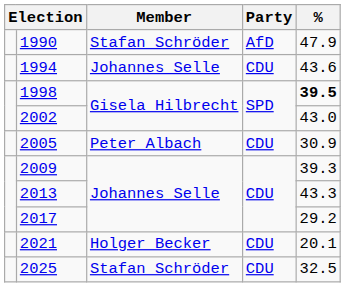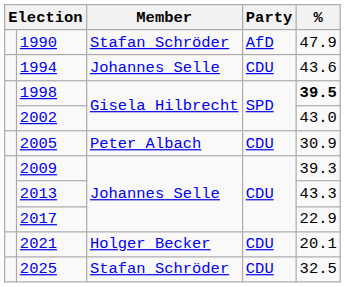 <table class=wikitable>
 <tr>
 <th colspan=2>Election</th>
 <th>Member</th>
 <th>Party</th>
 <th>%</th>
 </tr>
 <tr>
 <td bgcolor=></td>
 <td><a href='#'>1990</a></td>
 <td><a href='#'>Stafan Schröder</a></td>
 <td><a href='#'>AfD</a></td>
 <td align=right>47.9</td>
 </tr>
 <tr>
 <td bgcolor=></td>
 <td><a href='#'>1994</a></td>
 <td><a href='#'>Johannes Selle</a></td>
 <td><a href='#'>CDU</a></td>
 <td align=right>43.6</td>
 </tr>
 <tr>
 <td rowspan=2 bgcolor=></td>
 <td><a href='#'>1998</a></td>
 <td rowspan=2><a href='#'>Gisela Hilbrecht</a></td>
 <td rowspan=2><a href='#'>SPD</a></td>
 <td align=right><strong>39.5</strong></td>
 </tr>
 <tr>
 <td><a href='#'>2002</a></td>
 <td align=right>43.0</td>
 </tr>
 <tr>
 <td bgcolor=></td>
 <td><a href='#'>2005</a></td>
 <td><a href='#'>Peter Albach</a></td>
 <td><a href='#'>CDU</a></td>
 <td align=right>30.9</td>
 </tr>
 <tr>
 <td rowspan=3 bgcolor=></td>
 <td><a href='#'>2009</a></td>
 <td rowspan=3><a href='#'>Johannes Selle</a></td>
 <td rowspan=3><a href='#'>CDU</a></td>
 <td align=right>39.3</td>
 </tr>
 <tr>
 <td><a href='#'>2013</a></td>
 <td align=right>43.3</td>
 </tr>
 <tr>
 <td><a href='#'>2017</a></td>
-<td align=right>29.2</td>
+<td align=right>22.9</td>
 </tr>
 <tr>
 <td bgcolor=></td>
 <td><a href='#'>2021</a></td>
 <td><a href='#'>Holger Becker</a></td>
 <td><a href='#'>CDU</a></td>
 <td align=right>20.1</td>
 </tr>
 <tr>
 <td bgcolor=></td>
 <td><a href='#'>2025</a></td>
 <td><a href='#'>Stafan Schröder</a></td>
 <td><a href='#'>CDU</a></td>
 <td align=right>32.5</td>
 </tr>
 </table>
